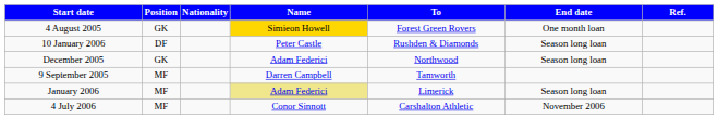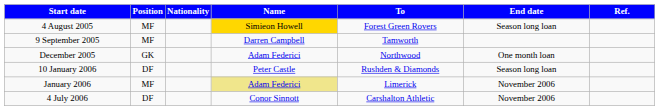 <table class="wikitable"  style="text-align:center; font-size:90%; ">
 <tr>
 <th style="background:#00f; color:white; width:200px;">Start date</th>
 <th style="background:#00f; color:white; width:50px;">Position</th>
 <th style="background:#00f; color:white; width:50px;">Nationality</th>
 <th style="background:#00f; color:white; width:200px;">Name</th>
 <th style="background:#00f; color:white; width:200px;">To</th>
 <th style="background:#00f; color:white; width:200px;">End date</th>
 <th style="background:#00f; color:white; width:100px;">Ref.</th>
 </tr>
 <tr>
 <td>4 August 2005</td>
-<td>GK</td>
+<td>MF</td>
 <td></td>
 <td style="background: gold;">Simieon Howell</td>
 <td><a href='#'>Forest Green Rovers</a></td>
+<td>Season long loan</td>
+<td></td>
+</tr>
+<tr>
+<td>9 September 2005</td>
+<td>MF</td>
+<td></td>
+<td><a href='#'>Darren Campbell</a></td>
+<td><a href='#'>Tamworth</a></td>
+<td></td>
+<td></td>
+</tr>
+<tr>
+<td>December 2005</td>
+<td>GK</td>
+<td></td>
+<td><a href='#'>Adam Federici</a></td>
+<td><a href='#'>Northwood</a></td>
 <td>One month loan</td>
 <td></td>
 </tr>
 <tr>
 <td>10 January 2006</td>
 <td>DF</td>
 <td></td>
 <td><a href='#'>Peter Castle</a></td>
 <td><a href='#'>Rushden & Diamonds</a></td>
 <td>Season long loan</td>
 <td></td>
 </tr>
 <tr>
-<td>December 2005</td>
-<td>GK</td>
-<td></td>
-<td><a href='#'>Adam Federici</a></td>
-<td><a href='#'>Northwood</a></td>
-<td>Season long loan</td>
-<td></td>
-</tr>
-<tr>
-<td>9 September 2005</td>
-<td>MF</td>
-<td></td>
-<td><a href='#'>Darren Campbell</a></td>
-<td><a href='#'>Tamworth</a></td>
-<td></td>
-<td></td>
-</tr>
-<tr>
 <td>January 2006</td>
 <td>MF</td>
 <td></td>
 <td style="background: khaki;"><a href='#'>Adam Federici</a></td>
 <td><a href='#'>Limerick</a></td>
-<td>Season long loan</td>
+<td>November 2006</td>
 </tr>
 <tr>
 <td>4 July 2006</td>
-<td>MF</td>
+<td>DF</td>
 <td></td>
 <td><a href='#'>Conor Sinnott</a></td>
 <td><a href='#'>Carshalton Athletic</a></td>
 <td>November 2006</td>
 <td></td>
 </tr>
 </table>
